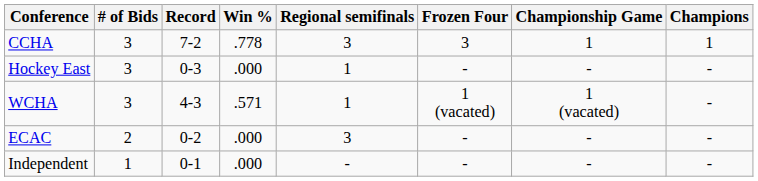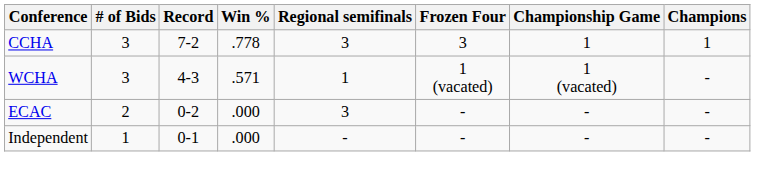 <table class="wikitable sortable">
 <tr>
 <th>Conference</th>
 <th># of Bids</th>
 <th>Record</th>
 <th>Win %</th>
 <th>Regional semifinals</th>
 <th>Frozen Four</th>
 <th>Championship Game</th>
 <th>Champions</th>
 </tr>
 <tr align="center">
 <td align="left"><a href='#'>CCHA</a></td>
 <td>3</td>
 <td>7-2</td>
 <td>.778</td>
 <td>3</td>
 <td>3</td>
 <td>1</td>
 <td>1</td>
-</tr>
-<tr align="center">
-<td align="left"><a href='#'>Hockey East</a></td>
-<td>3</td>
-<td>0-3</td>
-<td>.000</td>
-<td>1</td>
-<td>-</td>
-<td>-</td>
-<td>-</td>
 </tr>
 <tr align="center">
 <td align="left"><a href='#'>WCHA</a></td>
 <td>3</td>
 <td>4-3</td>
 <td>.571</td>
 <td>1</td>
 <td>1<br>(vacated)</td>
 <td>1<br>(vacated)</td>
 <td>-</td>
 </tr>
 <tr align="center">
 <td align="left"><a href='#'>ECAC</a></td>
 <td>2</td>
 <td>0-2</td>
 <td>.000</td>
 <td>3</td>
 <td>-</td>
 <td>-</td>
 <td>-</td>
 </tr>
 <tr align="center">
 <td align="left">Independent</td>
 <td>1</td>
 <td>0-1</td>
 <td>.000</td>
 <td>-</td>
 <td>-</td>
 <td>-</td>
 <td>-</td>
 </tr>
 </table>
